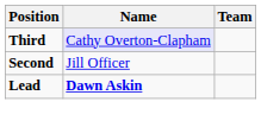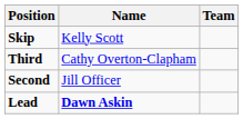 <table class="wikitable">
 <tr>
 <th><strong>Position</strong></th>
 <th><strong>Name</strong></th>
 <th><strong>Team</strong></th>
 </tr>
 <tr>
+<td><strong>Skip</strong></td>
+<td><a href='#'>Kelly Scott</a></td>
+<td></td>
+</tr>
+<tr>
 <td><strong>Third</strong></td>
-<td style="background: lavender;"><a href='#'>Cathy Overton-Clapham</a></td>
+<td><a href='#'>Cathy Overton-Clapham</a></td>
 <td></td>
 </tr>
 <tr>
 <td><strong>Second</strong></td>
 <td><a href='#'>Jill Officer</a></td>
 <td></td>
 </tr>
 <tr>
 <td><strong>Lead</strong></td>
 <td><strong><a href='#'>Dawn Askin</a></strong></td>
 <td></td>
 </tr>
 </table>
